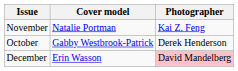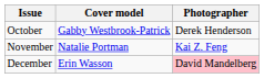 <table class="sortable wikitable">
 <tr>
 <th>Issue</th>
 <th>Cover model</th>
 <th>Photographer</th>
 </tr>
 <tr>
+<td>October</td>
+<td><a href='#'>Gabby Westbrook-Patrick</a></td>
+<td>Derek Henderson</td>
+</tr>
+<tr>
 <td>November</td>
 <td><a href='#'>Natalie Portman</a></td>
 <td><a href='#'>Kai Z. Feng</a></td>
-</tr>
-<tr>
-<td>October</td>
-<td><a href='#'>Gabby Westbrook-Patrick</a></td>
-<td>Derek Henderson</td>
 </tr>
 <tr>
 <td>December</td>
 <td><a href='#'>Erin Wasson</a></td>
 <td style="background: pink;">David Mandelberg</td>
 </tr>
 </table>
